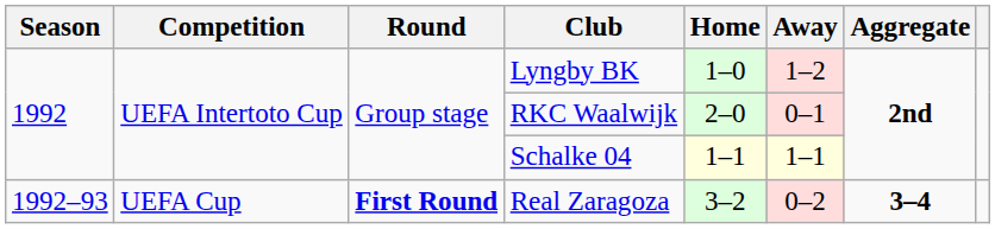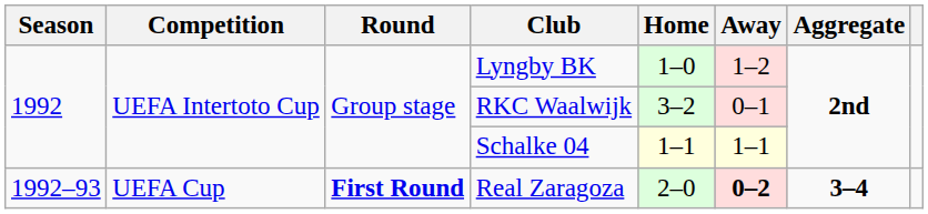 <table class="wikitable" style="text-align:left">
 <tr>
 <th>Season</th>
 <th>Competition</th>
 <th>Round</th>
 <th>Club</th>
 <th>Home</th>
 <th>Away</th>
 <th>Aggregate</th>
 <th></th>
 </tr>
 <tr>
 <td rowspan="3"><a href='#'>1992</a></td>
 <td rowspan="3"><a href='#'>UEFA Intertoto Cup</a></td>
 <td rowspan="3"><a href='#'>Group stage</a></td>
 <td> <a href='#'>Lyngby BK</a></td>
 <td style="text-align:center; background:#dfd;">1–0</td>
 <td style="text-align:center; background:#fdd;">1–2</td>
 <td rowspan="3" style="text-align:center;"><strong>2nd</strong></td>
 <td rowspan="3"></td>
 </tr>
 <tr>
 <td> <a href='#'>RKC Waalwijk</a></td>
-<td style="text-align:center; background:#dfd;">2–0</td>
+<td style="text-align:center; background:#dfd;">3–2</td>
 <td style="text-align:center; background:#fdd;">0–1</td>
 </tr>
 <tr>
 <td> <a href='#'>Schalke 04</a></td>
 <td style="text-align:center; background:#ffd;">1–1</td>
 <td style="text-align:center; background:#ffd;">1–1</td>
 </tr>
 <tr>
 <td><a href='#'>1992–93</a></td>
 <td><a href='#'>UEFA Cup</a></td>
 <td><strong><a href='#'>First Round</a></strong></td>
 <td> <a href='#'>Real Zaragoza</a></td>
-<td style="text-align:center; background:#dfd;">3–2</td>
-<td style="text-align:center; background:#fdd;">0–2</td>
+<td style="text-align:center; background:#dfd;">2–0</td>
+<td style="text-align:center; background:#fdd;"><strong>0–2</strong></td>
 <td style="text-align:center;"><strong>3–4</strong></td>
 <td></td>
 </tr>
 </table>
